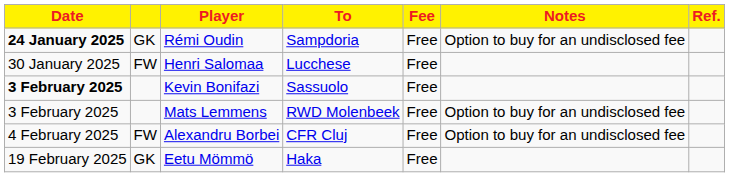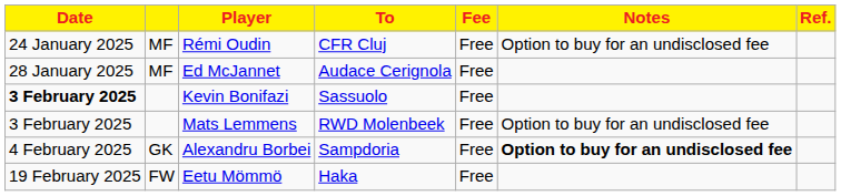 <table class="wikitable">
 <tr>
 <th style="background:#fff200; color:#ed1b23; text-align:center;">Date</th>
 <th style="background:#fff200; color:#ed1b23; text-align:center;"></th>
 <th style="background:#fff200; color:#ed1b23; text-align:center;">Player</th>
 <th style="background:#fff200; color:#ed1b23; text-align:center;">To</th>
 <th style="background:#fff200; color:#ed1b23; text-align:center;">Fee</th>
 <th style="background:#fff200; color:#ed1b23; text-align:center;">Notes</th>
 <th style="background:#fff200; color:#ed1b23; text-align:center;">Ref.</th>
 </tr>
 <tr>
-<td><strong>24 January 2025</strong></td>
-<td>GK</td>
+<td>24 January 2025</td>
+<td>MF</td>
 <td> <a href='#'>Rémi Oudin</a></td>
-<td> <a href='#'>Sampdoria</a></td>
+<td> <a href='#'>CFR Cluj</a></td>
 <td>Free</td>
 <td>Option to buy for an undisclosed fee</td>
 <td></td>
 </tr>
 <tr>
-<td>30 January 2025</td>
-<td>FW</td>
-<td> <a href='#'>Henri Salomaa</a></td>
-<td> <a href='#'>Lucchese</a></td>
+<td>28 January 2025</td>
+<td>MF</td>
+<td> <a href='#'>Ed McJannet</a></td>
+<td> <a href='#'>Audace Cerignola</a></td>
 <td>Free</td>
 <td></td>
 <td></td>
 </tr>
 <tr>
 <td><strong>3 February 2025</strong></td>
 <td></td>
 <td> <a href='#'>Kevin Bonifazi</a></td>
 <td> <a href='#'>Sassuolo</a></td>
 <td>Free</td>
 <td></td>
 <td></td>
 </tr>
 <tr>
 <td>3 February 2025</td>
 <td></td>
 <td> <a href='#'>Mats Lemmens</a></td>
 <td> <a href='#'>RWD Molenbeek</a></td>
 <td>Free</td>
 <td>Option to buy for an undisclosed fee</td>
 <td></td>
 </tr>
 <tr>
 <td>4 February 2025</td>
-<td>FW</td>
+<td>GK</td>
 <td> <a href='#'>Alexandru Borbei</a></td>
-<td> <a href='#'>CFR Cluj</a></td>
+<td> <a href='#'>Sampdoria</a></td>
 <td>Free</td>
-<td>Option to buy for an undisclosed fee</td>
+<td><strong>Option to buy for an undisclosed fee</strong></td>
 <td></td>
 </tr>
 <tr>
 <td>19 February 2025</td>
-<td>GK</td>
+<td>FW</td>
 <td> <a href='#'>Eetu Mömmö</a></td>
 <td> <a href='#'>Haka</a></td>
 <td>Free</td>
 <td></td>
 <td></td>
 </tr>
 </table>
